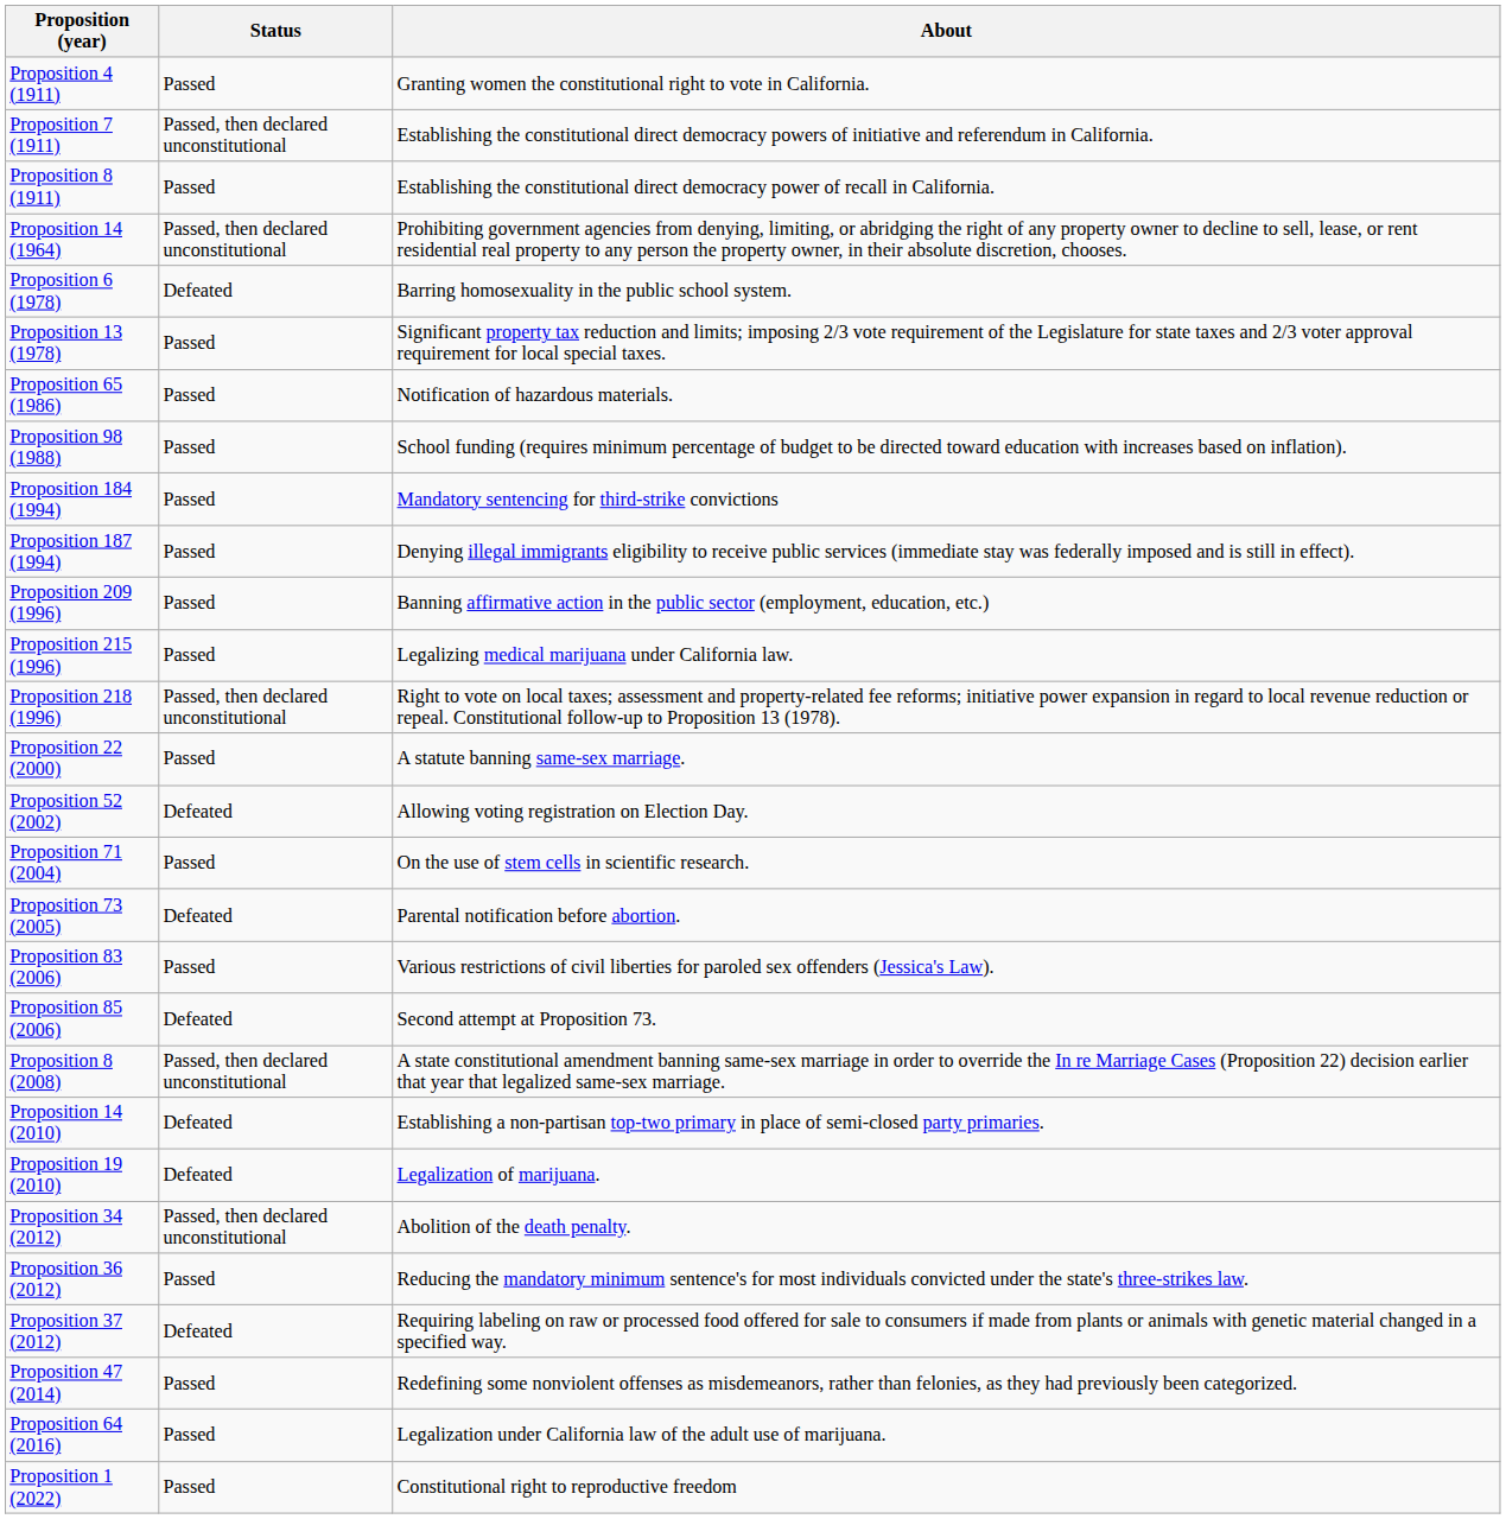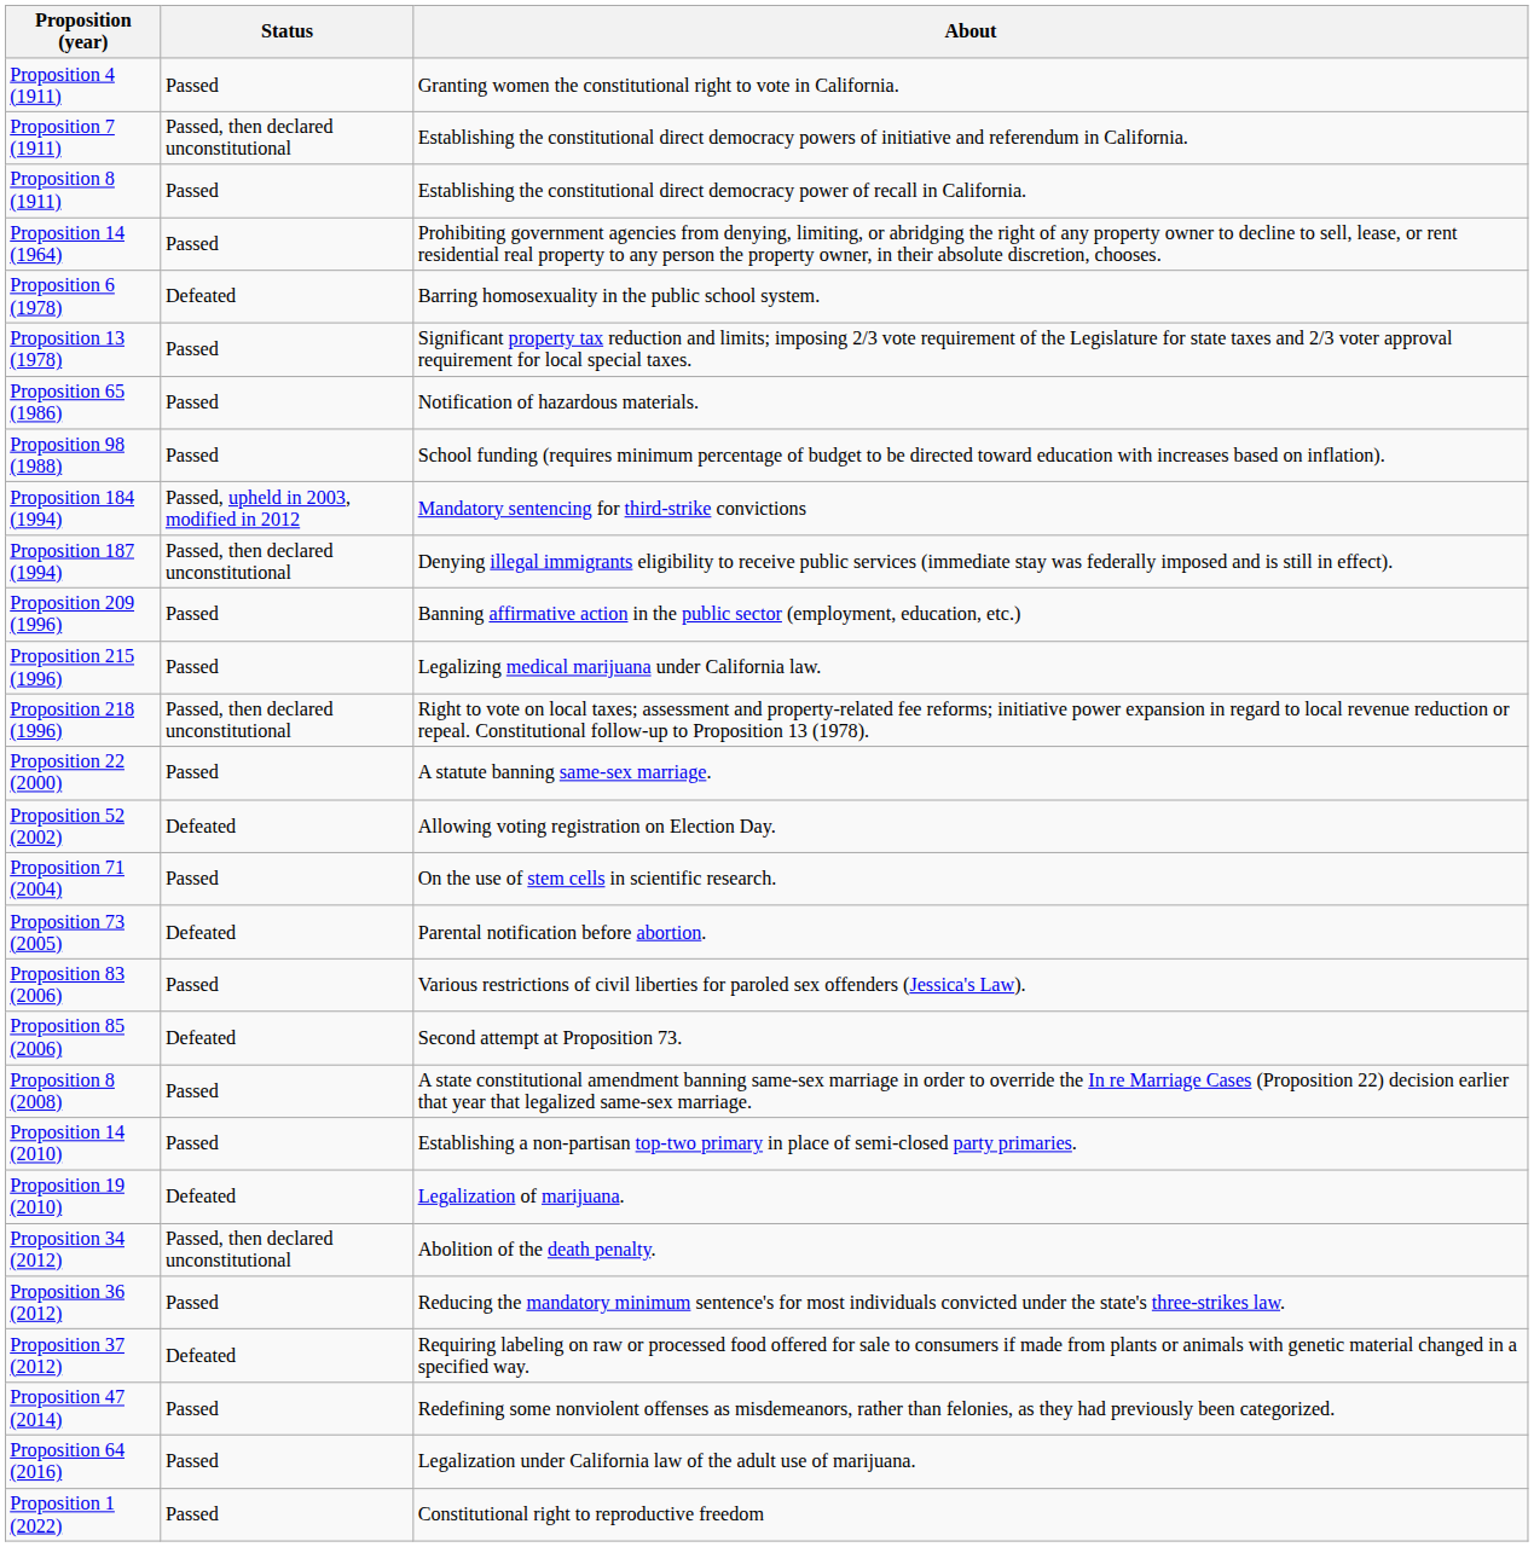 <table class="wikitable sortable">
 <tr>
 <th>Proposition (year)</th>
 <th>Status</th>
 <th>About</th>
 </tr>
 <tr>
 <td><a href='#'>Proposition 4 (1911)</a></td>
 <td>Passed</td>
 <td>Granting women the constitutional right to vote in California.</td>
 </tr>
 <tr>
 <td><a href='#'>Proposition 7 (1911)</a></td>
 <td>Passed, then declared unconstitutional</td>
 <td>Establishing the constitutional direct democracy powers of initiative and referendum in California.</td>
 </tr>
 <tr>
 <td><a href='#'>Proposition 8 (1911)</a></td>
 <td>Passed</td>
 <td>Establishing the constitutional direct democracy power of recall in California.</td>
 </tr>
 <tr>
 <td><a href='#'>Proposition 14 (1964)</a></td>
-<td>Passed, then declared unconstitutional</td>
+<td>Passed</td>
 <td>Prohibiting government agencies from denying, limiting, or abridging the right of any property owner to decline to sell, lease, or rent residential real property to any person the property owner, in their absolute discretion, chooses.</td>
 </tr>
 <tr>
 <td><a href='#'>Proposition 6 (1978)</a></td>
 <td>Defeated</td>
 <td>Barring homosexuality in the public school system.</td>
 </tr>
 <tr>
 <td><a href='#'>Proposition 13 (1978)</a></td>
 <td>Passed</td>
 <td>Significant <a href='#'>property tax</a> reduction and limits; imposing 2/3 vote requirement of the Legislature for state taxes and 2/3 voter approval requirement for local special taxes.</td>
 </tr>
 <tr>
 <td><a href='#'>Proposition 65 (1986)</a></td>
 <td>Passed</td>
 <td>Notification of hazardous materials.</td>
 </tr>
 <tr>
 <td><a href='#'>Proposition 98 (1988)</a></td>
 <td>Passed</td>
 <td>School funding (requires minimum percentage of budget to be directed toward education with increases based on inflation).</td>
 </tr>
 <tr>
 <td><a href='#'>Proposition 184 (1994)</a></td>
-<td>Passed</td>
+<td>Passed, <a href='#'>upheld in 2003</a>, <a href='#'>modified in 2012</a></td>
 <td><a href='#'>Mandatory sentencing</a> for <a href='#'>third-strike</a> convictions</td>
 </tr>
 <tr>
 <td><a href='#'>Proposition 187 (1994)</a></td>
-<td>Passed</td>
+<td>Passed, then declared unconstitutional</td>
 <td>Denying <a href='#'>illegal immigrants</a> eligibility to receive public services (immediate stay was federally imposed and is still in effect).</td>
 </tr>
 <tr>
 <td><a href='#'>Proposition 209 (1996)</a></td>
 <td>Passed</td>
 <td>Banning <a href='#'>affirmative action</a> in the <a href='#'>public sector</a> (employment, education, etc.)</td>
 </tr>
 <tr>
 <td><a href='#'>Proposition 215 (1996)</a></td>
 <td>Passed</td>
 <td>Legalizing <a href='#'>medical marijuana</a> under California law.</td>
 </tr>
 <tr>
 <td><a href='#'>Proposition 218 (1996)</a></td>
 <td>Passed, then declared unconstitutional</td>
 <td>Right to vote on local taxes; assessment and property-related fee reforms; initiative power expansion in regard to local revenue reduction or repeal. Constitutional follow-up to Proposition 13 (1978).</td>
 </tr>
 <tr>
 <td><a href='#'>Proposition 22 (2000)</a></td>
 <td>Passed</td>
 <td>A statute banning <a href='#'>same-sex marriage</a>.</td>
 </tr>
 <tr>
 <td><a href='#'>Proposition 52 (2002)</a></td>
 <td>Defeated</td>
 <td>Allowing voting registration on Election Day.</td>
 </tr>
 <tr>
 <td><a href='#'>Proposition 71 (2004)</a></td>
 <td>Passed</td>
 <td>On the use of <a href='#'>stem cells</a> in scientific research.</td>
 </tr>
 <tr>
 <td><a href='#'>Proposition 73 (2005)</a></td>
 <td>Defeated</td>
 <td>Parental notification before <a href='#'>abortion</a>.</td>
 </tr>
 <tr>
 <td><a href='#'>Proposition 83 (2006)</a></td>
 <td>Passed</td>
 <td>Various restrictions of civil liberties for paroled sex offenders (<a href='#'>Jessica's Law</a>).</td>
 </tr>
 <tr>
 <td><a href='#'>Proposition 85 (2006)</a></td>
 <td>Defeated</td>
 <td>Second attempt at Proposition 73.</td>
 </tr>
 <tr>
 <td><a href='#'>Proposition 8 (2008)</a></td>
-<td>Passed, then declared unconstitutional</td>
+<td>Passed</td>
 <td>A state constitutional amendment banning same-sex marriage in order to override the <a href='#'>In re Marriage Cases</a> (Proposition 22) decision earlier that year that legalized same-sex marriage.</td>
 </tr>
 <tr>
 <td><a href='#'>Proposition 14 (2010)</a></td>
-<td>Defeated</td>
+<td>Passed</td>
 <td>Establishing a non-partisan <a href='#'>top-two primary</a> in place of semi-closed <a href='#'>party primaries</a>.</td>
 </tr>
 <tr>
 <td><a href='#'>Proposition 19 (2010)</a></td>
 <td>Defeated</td>
 <td><a href='#'>Legalization</a> of <a href='#'>marijuana</a>.</td>
 </tr>
 <tr>
 <td><a href='#'>Proposition 34 (2012)</a></td>
 <td>Passed, then declared unconstitutional</td>
 <td>Abolition of the <a href='#'>death penalty</a>.</td>
 </tr>
 <tr>
 <td><a href='#'>Proposition 36 (2012)</a></td>
 <td>Passed</td>
 <td>Reducing the <a href='#'>mandatory minimum</a> sentence's for most individuals convicted under the state's <a href='#'>three-strikes law</a>.</td>
 </tr>
 <tr>
 <td><a href='#'>Proposition 37 (2012)</a></td>
 <td>Defeated</td>
 <td>Requiring labeling on raw or processed food offered for sale to consumers if made from plants or animals with genetic material changed in a specified way.</td>
 </tr>
 <tr>
 <td><a href='#'>Proposition 47 (2014)</a></td>
 <td>Passed</td>
 <td>Redefining some nonviolent offenses as misdemeanors, rather than felonies, as they had previously been categorized.</td>
 </tr>
 <tr>
 <td><a href='#'>Proposition 64 (2016)</a></td>
 <td>Passed</td>
 <td>Legalization under California law of the adult use of marijuana.</td>
 </tr>
 <tr>
 <td><a href='#'>Proposition 1 (2022)</a></td>
 <td>Passed</td>
 <td>Constitutional right to reproductive freedom</td>
 </tr>
 </table>
